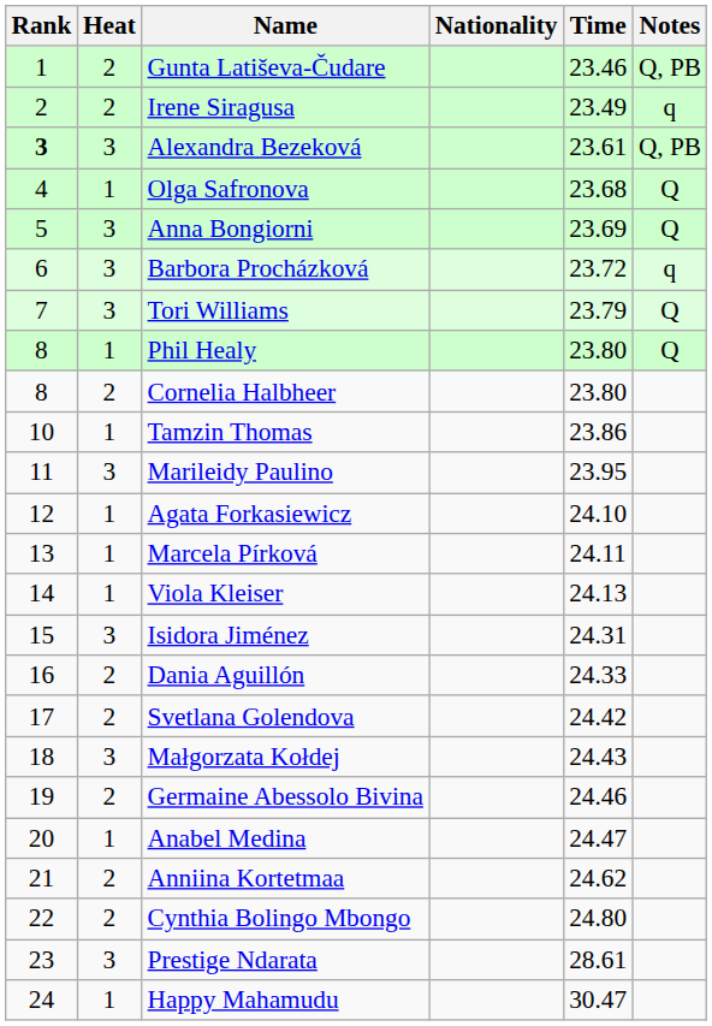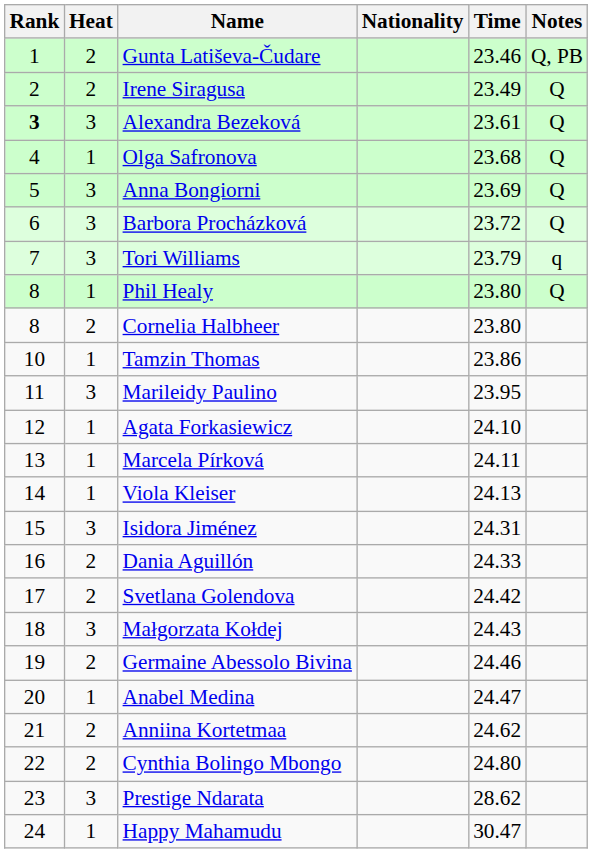 <table class="wikitable sortable" style="text-align:center">
 <tr>
 <th>Rank</th>
 <th>Heat</th>
 <th>Name</th>
 <th>Nationality</th>
 <th>Time</th>
 <th>Notes</th>
 </tr>
 <tr bgcolor=ccffcc>
 <td>1</td>
 <td>2</td>
 <td align=left><a href='#'>Gunta Latiševa-Čudare</a></td>
 <td align=left></td>
 <td>23.46</td>
 <td>Q, PB</td>
 </tr>
 <tr bgcolor=ccffcc>
 <td>2</td>
 <td>2</td>
 <td align=left><a href='#'>Irene Siragusa</a></td>
 <td align=left></td>
 <td>23.49</td>
-<td>q</td>
+<td>Q</td>
 </tr>
 <tr bgcolor=ccffcc>
 <td><strong>3</strong></td>
 <td>3</td>
 <td align=left><a href='#'>Alexandra Bezeková</a></td>
 <td align=left></td>
 <td>23.61</td>
-<td>Q, PB</td>
+<td>Q</td>
 </tr>
 <tr bgcolor=ccffcc>
 <td>4</td>
 <td>1</td>
 <td align=left><a href='#'>Olga Safronova</a></td>
 <td align=left></td>
 <td>23.68</td>
 <td>Q</td>
 </tr>
 <tr bgcolor=ccffcc>
 <td>5</td>
 <td>3</td>
 <td align=left><a href='#'>Anna Bongiorni</a></td>
 <td align=left></td>
 <td>23.69</td>
 <td>Q</td>
 </tr>
 <tr bgcolor=ddffdd>
 <td>6</td>
 <td>3</td>
 <td align=left><a href='#'>Barbora Procházková</a></td>
 <td align=left></td>
 <td>23.72</td>
-<td>q</td>
+<td>Q</td>
 </tr>
 <tr bgcolor=ddffdd>
 <td>7</td>
 <td>3</td>
 <td align=left><a href='#'>Tori Williams</a></td>
 <td align=left></td>
 <td>23.79</td>
-<td>Q</td>
+<td>q</td>
 </tr>
 <tr bgcolor=ccffcc>
 <td>8</td>
 <td>1</td>
 <td align=left><a href='#'>Phil Healy</a></td>
 <td align=left></td>
 <td>23.80</td>
 <td>Q</td>
 </tr>
 <tr>
 <td>8</td>
 <td>2</td>
 <td align=left><a href='#'>Cornelia Halbheer</a></td>
 <td align=left></td>
 <td>23.80</td>
 <td></td>
 </tr>
 <tr>
 <td>10</td>
 <td>1</td>
 <td align=left><a href='#'>Tamzin Thomas</a></td>
 <td align=left></td>
 <td>23.86</td>
 <td></td>
 </tr>
 <tr>
 <td>11</td>
 <td>3</td>
 <td align=left><a href='#'>Marileidy Paulino</a></td>
 <td align=left></td>
 <td>23.95</td>
 <td></td>
 </tr>
 <tr>
 <td>12</td>
 <td>1</td>
 <td align=left><a href='#'>Agata Forkasiewicz</a></td>
 <td align=left></td>
 <td>24.10</td>
 <td></td>
 </tr>
 <tr>
 <td>13</td>
 <td>1</td>
 <td align=left><a href='#'>Marcela Pírková</a></td>
 <td align=left></td>
 <td>24.11</td>
 <td></td>
 </tr>
 <tr>
 <td>14</td>
 <td>1</td>
 <td align=left><a href='#'>Viola Kleiser</a></td>
 <td align=left></td>
 <td>24.13</td>
 <td></td>
 </tr>
 <tr>
 <td>15</td>
 <td>3</td>
 <td align=left><a href='#'>Isidora Jiménez</a></td>
 <td align=left></td>
 <td>24.31</td>
 <td></td>
 </tr>
 <tr>
 <td>16</td>
 <td>2</td>
 <td align=left><a href='#'>Dania Aguillón</a></td>
 <td align=left></td>
 <td>24.33</td>
 <td></td>
 </tr>
 <tr>
 <td>17</td>
 <td>2</td>
 <td align=left><a href='#'>Svetlana Golendova</a></td>
 <td align=left></td>
 <td>24.42</td>
 <td></td>
 </tr>
 <tr>
 <td>18</td>
 <td>3</td>
 <td align=left><a href='#'>Małgorzata Kołdej</a></td>
 <td align=left></td>
 <td>24.43</td>
 <td></td>
 </tr>
 <tr>
 <td>19</td>
 <td>2</td>
 <td align=left><a href='#'>Germaine Abessolo Bivina</a></td>
 <td align=left></td>
 <td>24.46</td>
 <td></td>
 </tr>
 <tr>
 <td>20</td>
 <td>1</td>
 <td align=left><a href='#'>Anabel Medina</a></td>
 <td align=left></td>
 <td>24.47</td>
 <td></td>
 </tr>
 <tr>
 <td>21</td>
 <td>2</td>
 <td align=left><a href='#'>Anniina Kortetmaa</a></td>
 <td align=left></td>
 <td>24.62</td>
 <td></td>
 </tr>
 <tr>
 <td>22</td>
 <td>2</td>
 <td align=left><a href='#'>Cynthia Bolingo Mbongo</a></td>
 <td align=left></td>
 <td>24.80</td>
 <td></td>
 </tr>
 <tr>
 <td>23</td>
 <td>3</td>
 <td align=left><a href='#'>Prestige Ndarata</a></td>
 <td align=left></td>
-<td>28.61</td>
+<td>28.62</td>
 <td></td>
 </tr>
 <tr>
 <td>24</td>
 <td>1</td>
 <td align=left><a href='#'>Happy Mahamudu</a></td>
 <td align=left></td>
 <td>30.47</td>
 <td></td>
 </tr>
 </table>
